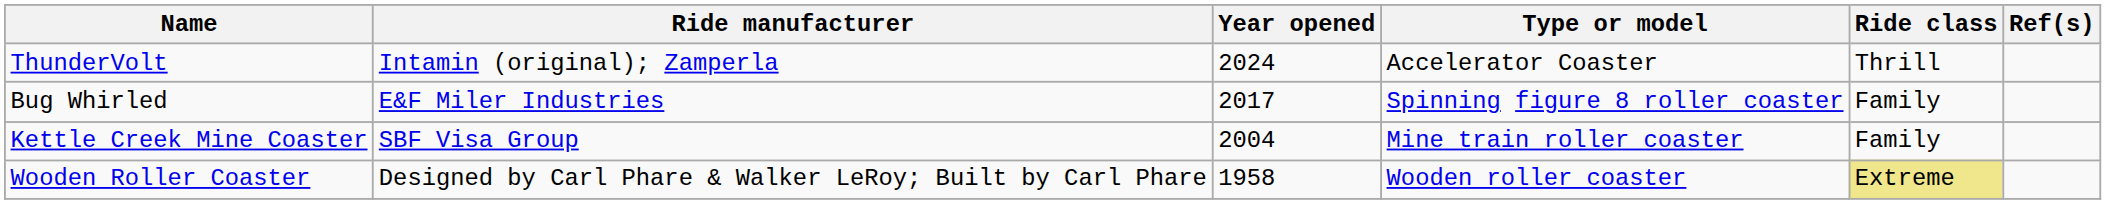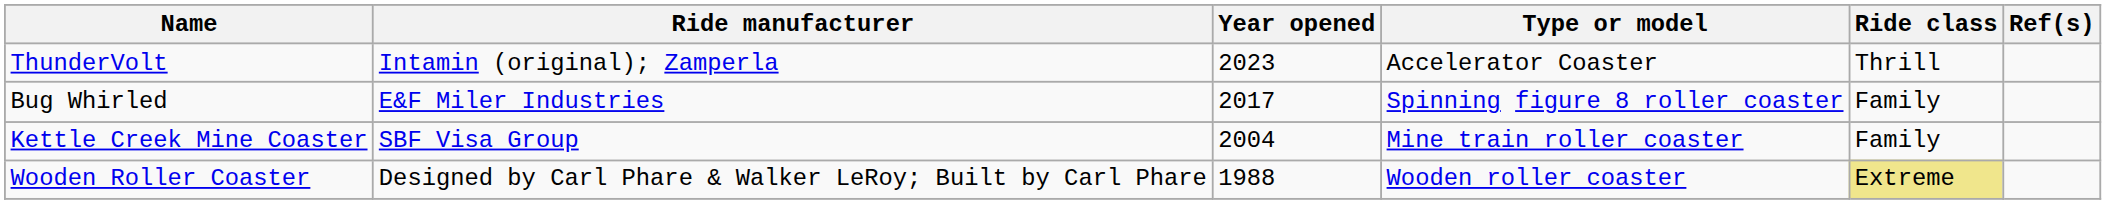 <table class="wikitable sortable plainrowheaders">
 <tr>
 <th>Name</th>
 <th>Ride manufacturer</th>
 <th>Year opened</th>
 <th>Type or model</th>
 <th>Ride class</th>
 <th class="unsortable">Ref(s)</th>
 </tr>
 <tr>
 <td><a href='#'>ThunderVolt</a></td>
 <td><a href='#'>Intamin</a> (original); <a href='#'>Zamperla</a></td>
-<td>2024</td>
+<td>2023</td>
 <td>Accelerator Coaster</td>
 <td>Thrill</td>
 <td></td>
 </tr>
 <tr>
 <td>Bug Whirled</td>
 <td><a href='#'>E&F Miler Industries</a></td>
 <td>2017</td>
 <td><a href='#'>Spinning</a> <a href='#'>figure 8 roller coaster</a></td>
 <td>Family</td>
 <td></td>
 </tr>
 <tr>
 <td><a href='#'>Kettle Creek Mine Coaster</a></td>
 <td><a href='#'>SBF Visa Group</a></td>
 <td>2004</td>
 <td><a href='#'>Mine train roller coaster</a></td>
 <td>Family</td>
 <td></td>
 </tr>
 <tr>
 <td><a href='#'>Wooden Roller Coaster</a></td>
 <td>Designed by Carl Phare & Walker LeRoy; Built by Carl Phare</td>
-<td>1958</td>
+<td>1988</td>
 <td><a href='#'>Wooden roller coaster</a></td>
 <td style="background: khaki;">Extreme</td>
 <td></td>
 </tr>
 </table>
